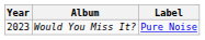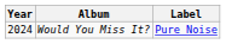 <table class="wikitable">
 <tr>
 <th>Year</th>
 <th>Album</th>
 <th>Label</th>
 </tr>
 <tr>
-<td>2023</td>
+<td>2024</td>
 <td><em>Would You Miss It?</em></td>
 <td style="text-align:center;"><a href='#'>Pure Noise</a></td>
 </tr>
 </table>
